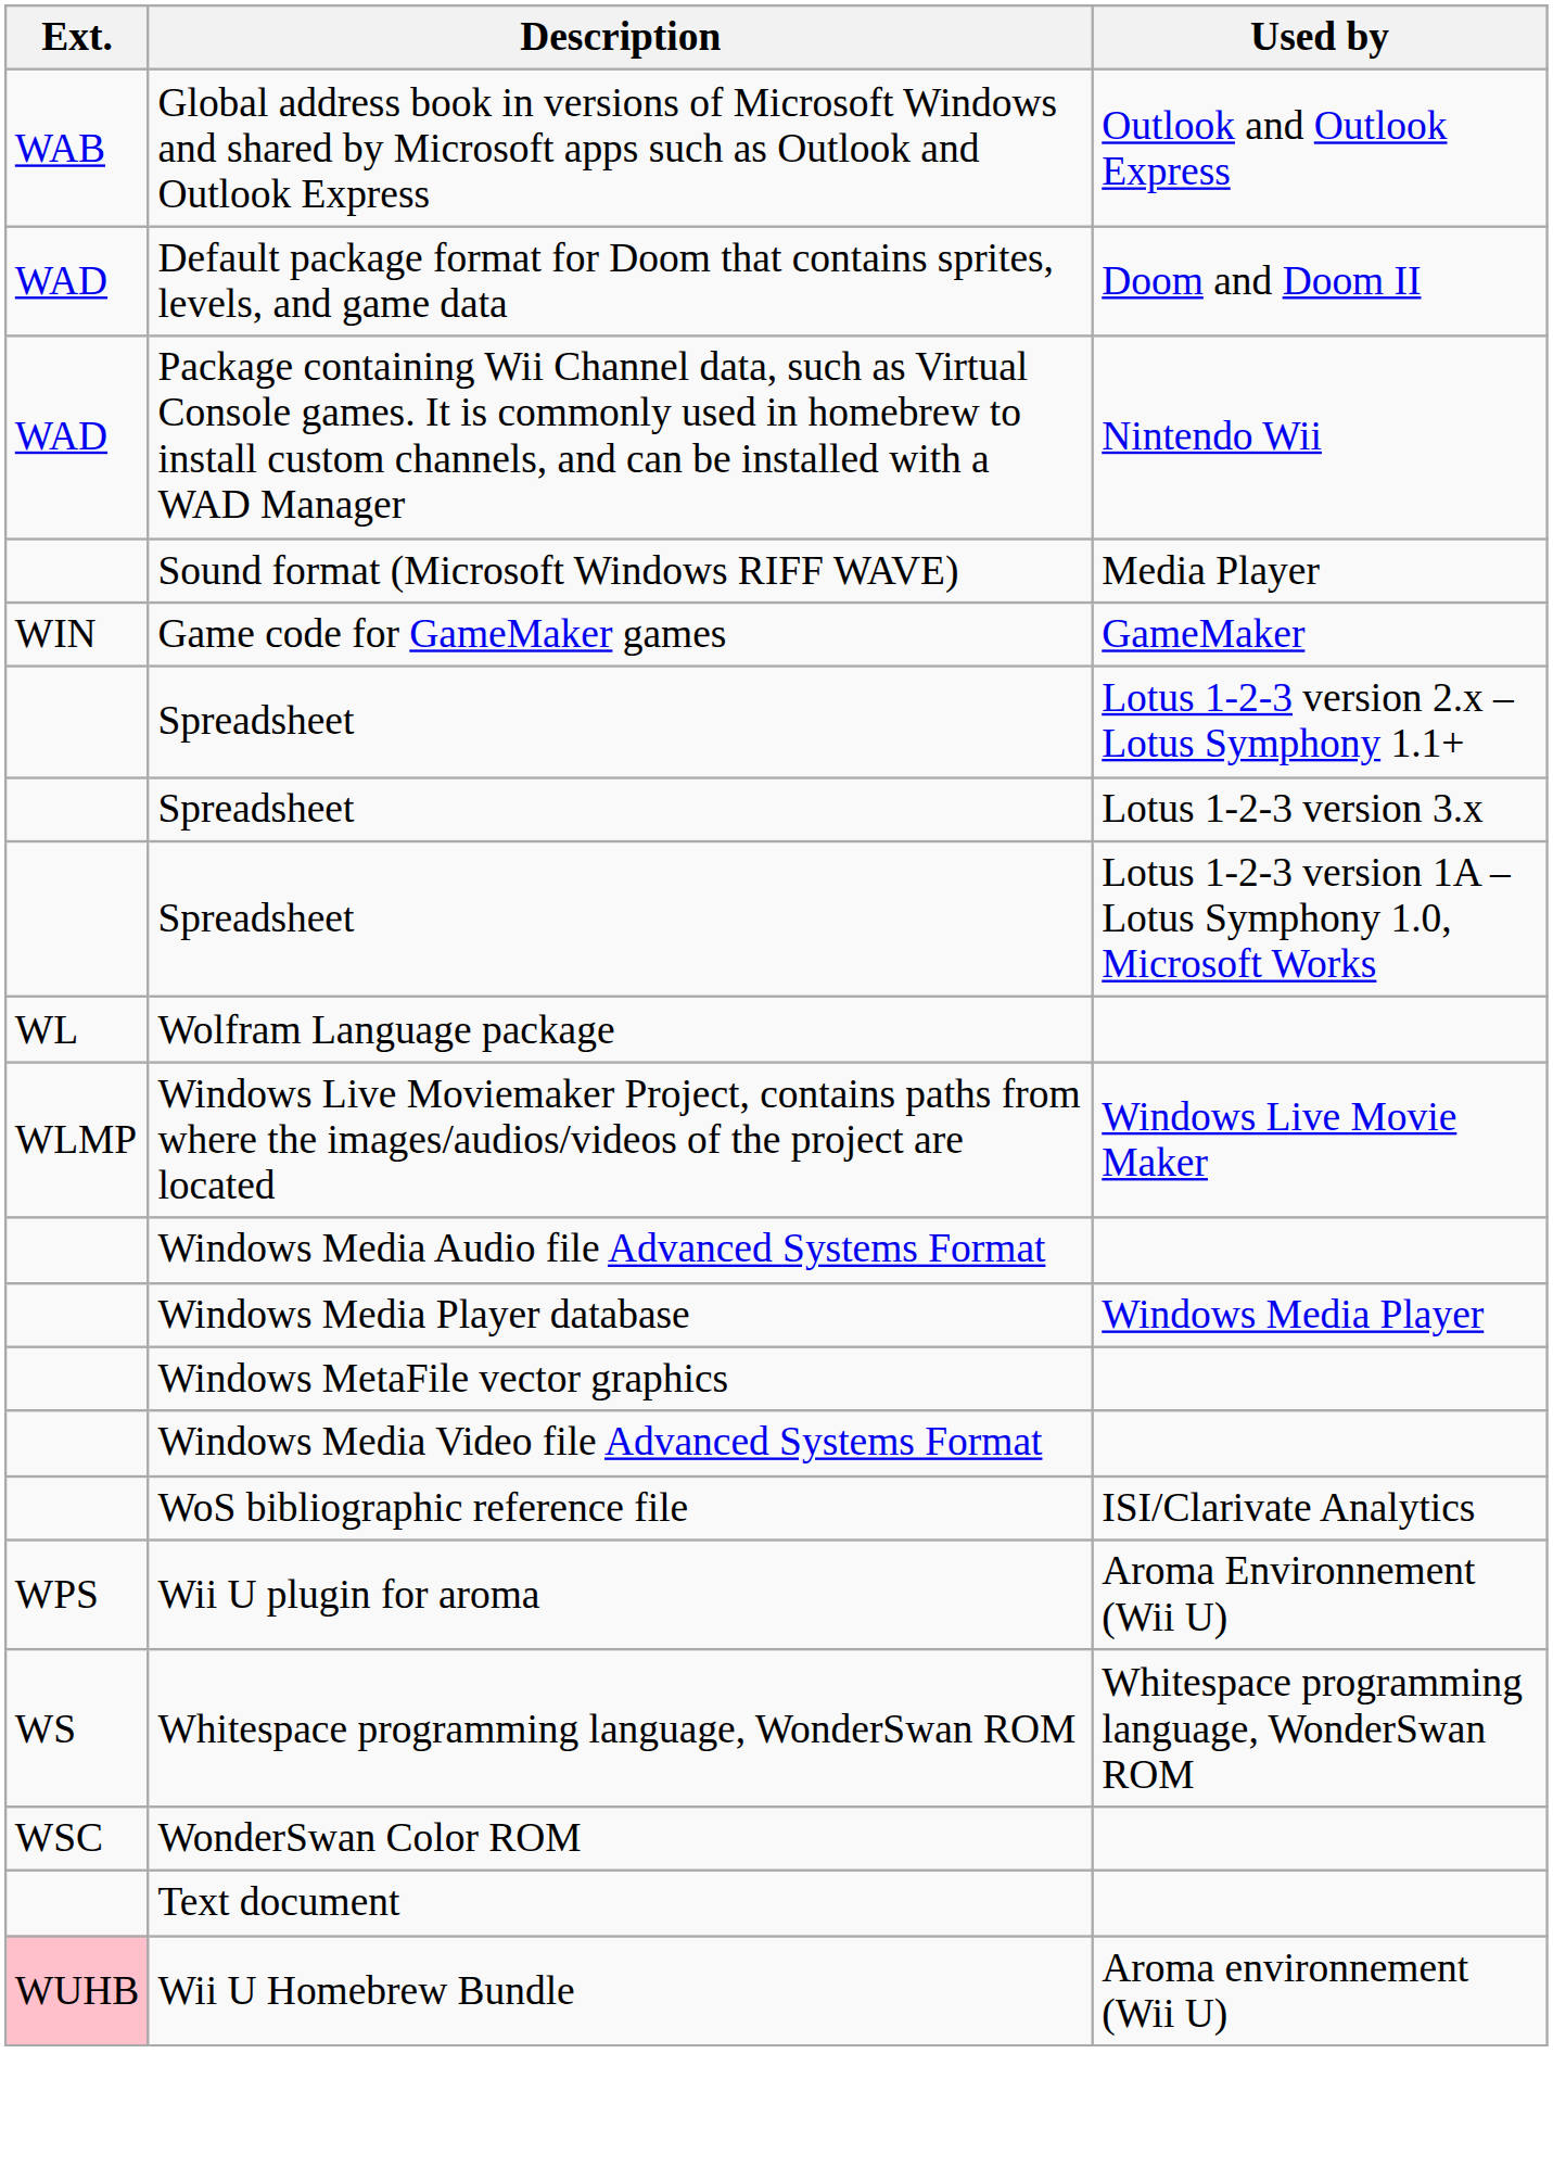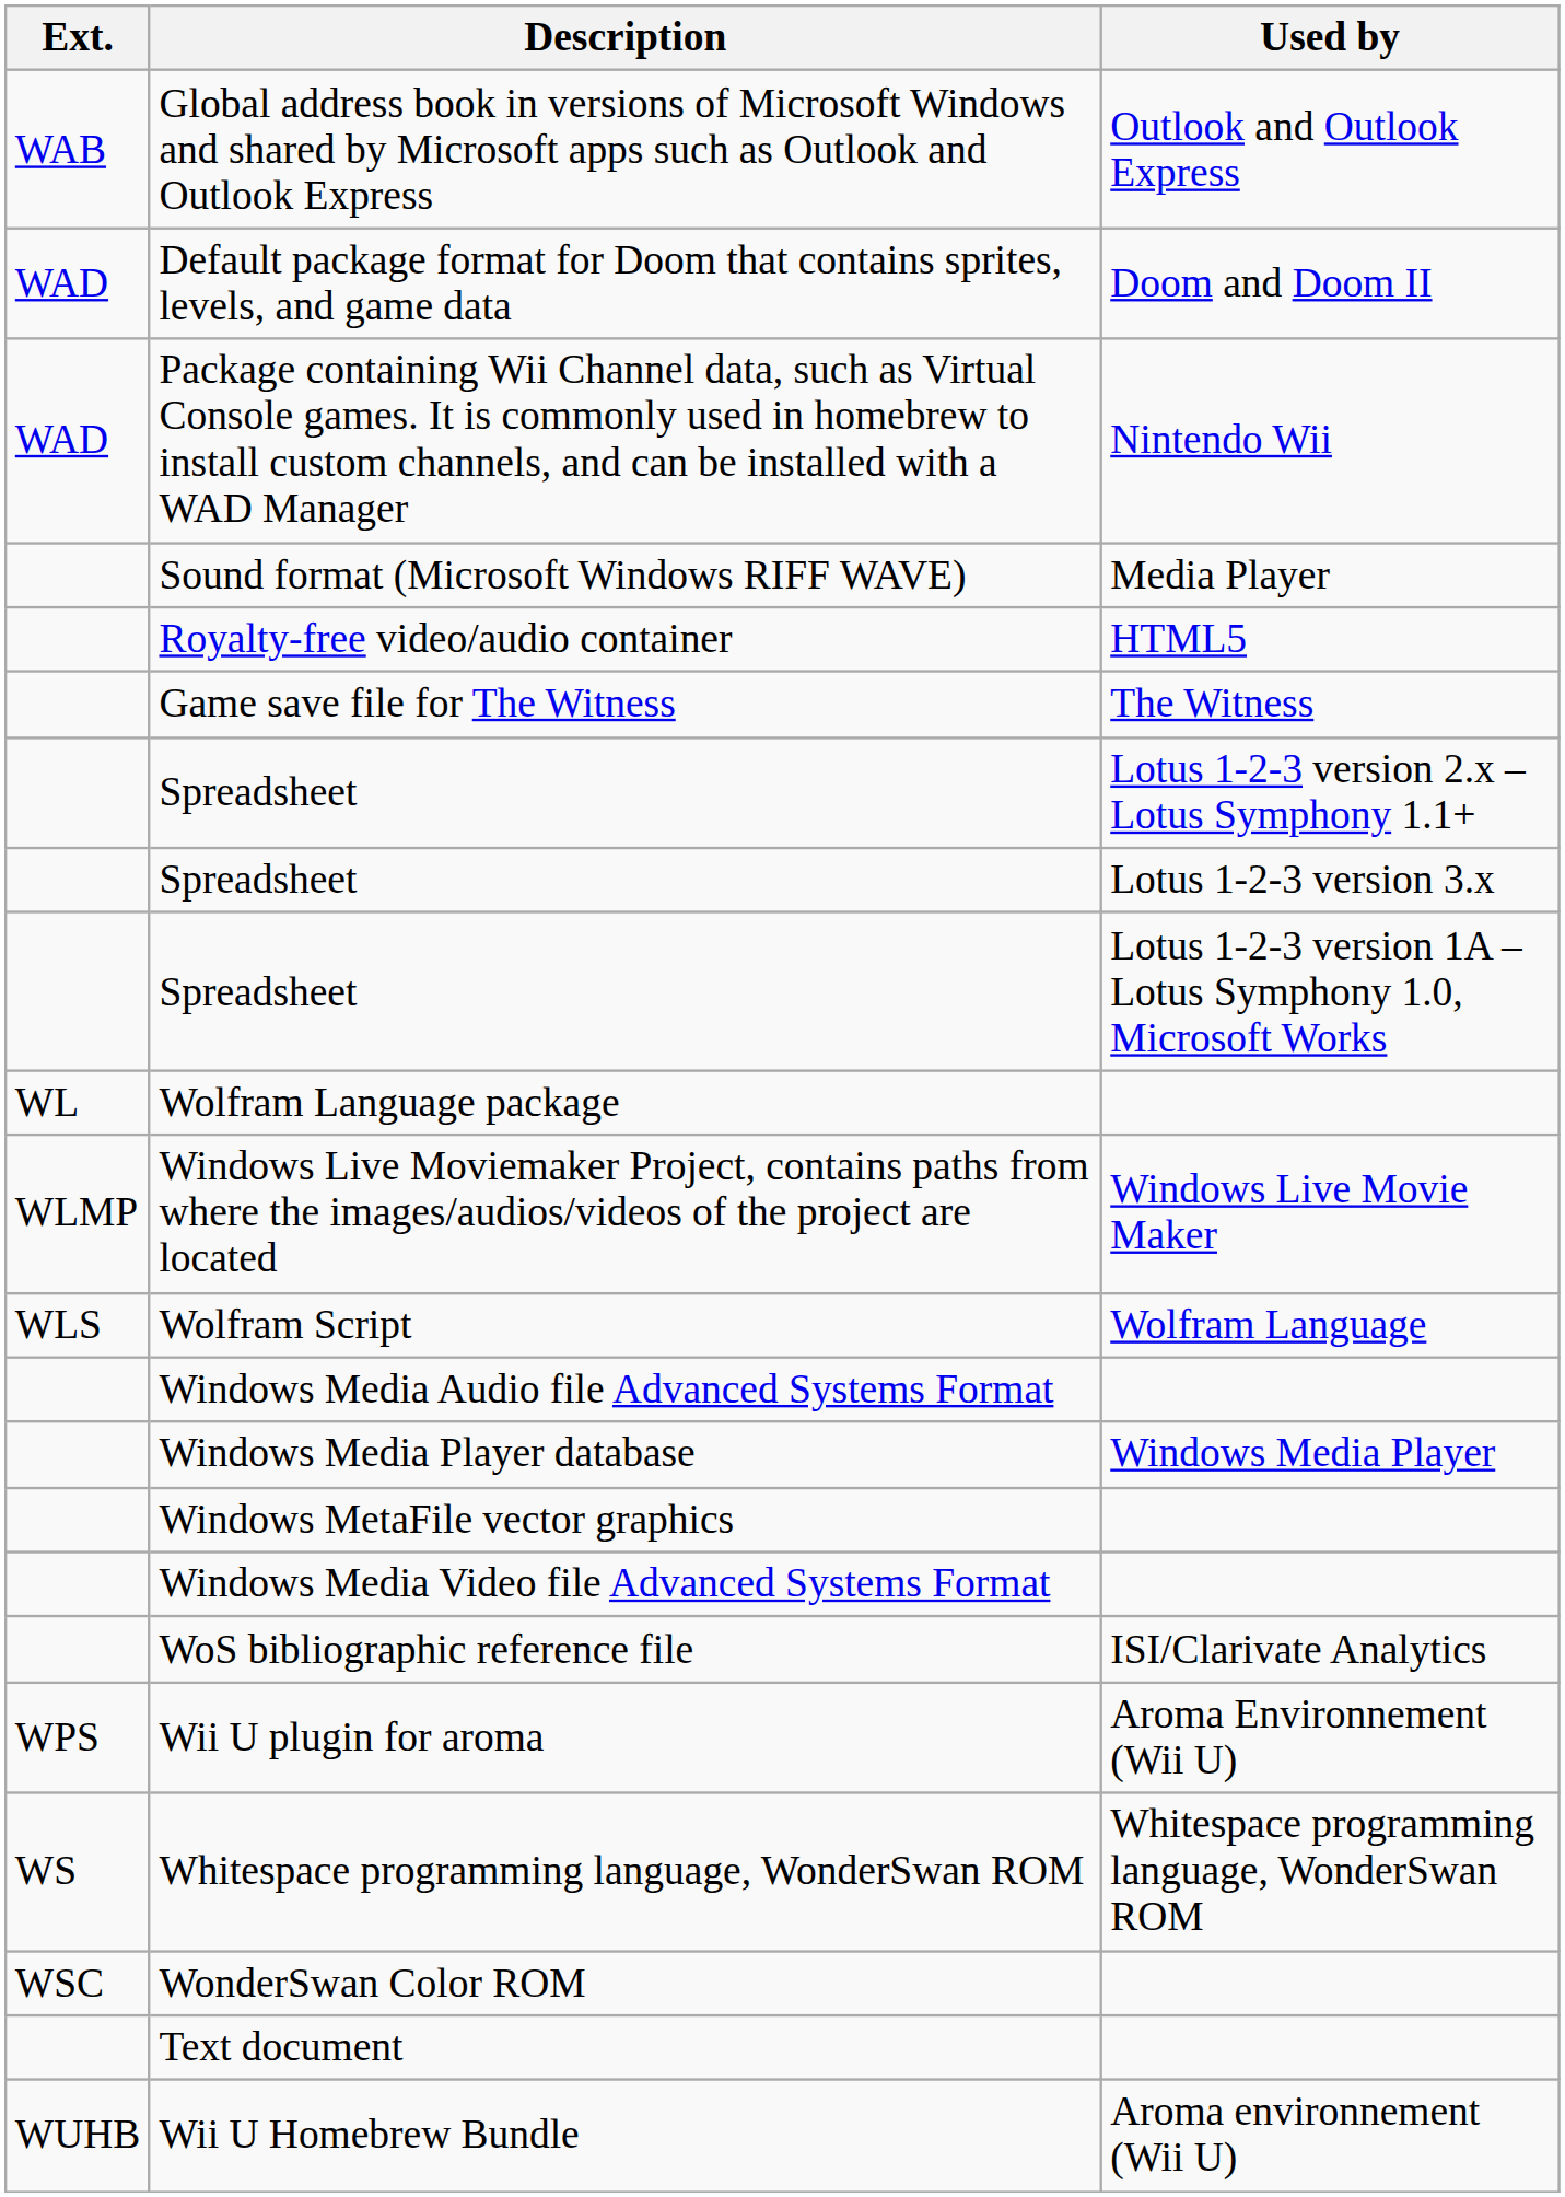 <table class="wikitable">
 <tr>
 <th>Ext.</th>
 <th>Description</th>
 <th>Used by</th>
 </tr>
 <tr>
 <td><a href='#'>WAB</a></td>
 <td>Global address book in versions of Microsoft Windows and shared by Microsoft apps such as Outlook and Outlook Express</td>
 <td><a href='#'>Outlook</a> and <a href='#'>Outlook Express</a></td>
 </tr>
 <tr>
 <td><a href='#'>WAD</a></td>
 <td>Default package format for Doom that contains sprites, levels, and game data</td>
 <td><a href='#'>Doom</a> and <a href='#'>Doom II</a></td>
 </tr>
 <tr>
 <td><a href='#'>WAD</a></td>
 <td>Package containing Wii Channel data, such as Virtual Console games. It is commonly used in homebrew to install custom channels, and can be installed with a WAD Manager</td>
 <td><a href='#'>Nintendo Wii</a></td>
 </tr>
 <tr>
 <td></td>
 <td>Sound format (Microsoft Windows RIFF WAVE)</td>
 <td>Media Player</td>
 </tr>
 <tr>
-<td>WIN</td>
-<td>Game code for <a href='#'>GameMaker</a> games</td>
-<td><a href='#'>GameMaker</a></td>
+<td></td>
+<td><a href='#'>Royalty-free</a> video/audio container</td>
+<td><a href='#'>HTML5</a></td>
+</tr>
+<tr>
+<td></td>
+<td>Game save file for <a href='#'>The Witness</a></td>
+<td><a href='#'>The Witness</a></td>
 </tr>
 <tr>
 <td></td>
 <td>Spreadsheet</td>
 <td><a href='#'>Lotus 1-2-3</a> version 2.x – <a href='#'>Lotus Symphony</a> 1.1+</td>
 </tr>
 <tr>
 <td></td>
 <td>Spreadsheet</td>
 <td>Lotus 1-2-3 version 3.x</td>
 </tr>
 <tr>
 <td></td>
 <td>Spreadsheet</td>
 <td>Lotus 1-2-3 version 1A – Lotus Symphony 1.0, <a href='#'>Microsoft Works</a></td>
 </tr>
 <tr>
 <td>WL</td>
 <td>Wolfram Language package</td>
 <td></td>
 </tr>
 <tr>
 <td>WLMP</td>
 <td>Windows Live Moviemaker Project, contains paths from where the images/audios/videos of the project are located</td>
 <td><a href='#'>Windows Live Movie Maker</a></td>
+</tr>
+<tr>
+<td>WLS</td>
+<td>Wolfram Script</td>
+<td><a href='#'>Wolfram Language</a></td>
 </tr>
 <tr>
 <td></td>
 <td>Windows Media Audio file <a href='#'>Advanced Systems Format</a></td>
 <td></td>
 </tr>
 <tr>
 <td></td>
 <td>Windows Media Player database</td>
 <td><a href='#'>Windows Media Player</a></td>
 </tr>
 <tr>
 <td></td>
 <td>Windows MetaFile vector graphics</td>
 <td></td>
 </tr>
 <tr>
 <td></td>
 <td>Windows Media Video file <a href='#'>Advanced Systems Format</a></td>
 <td></td>
 </tr>
 <tr>
 <td></td>
 <td>WoS bibliographic reference file</td>
 <td>ISI/Clarivate Analytics</td>
 </tr>
 <tr>
 <td>WPS</td>
 <td>Wii U plugin for aroma</td>
 <td>Aroma Environnement (Wii U)</td>
 </tr>
 <tr>
 <td>WS</td>
 <td>Whitespace programming language, WonderSwan ROM</td>
 <td>Whitespace programming language, WonderSwan ROM</td>
 </tr>
 <tr>
 <td>WSC</td>
 <td>WonderSwan Color ROM</td>
 </tr>
 <tr>
 <td></td>
 <td>Text document</td>
 <td></td>
 </tr>
 <tr>
-<td style="background: pink;">WUHB</td>
+<td>WUHB</td>
 <td>Wii U Homebrew Bundle</td>
 <td>Aroma environnement (Wii U)</td>
 </tr>
 </table>
